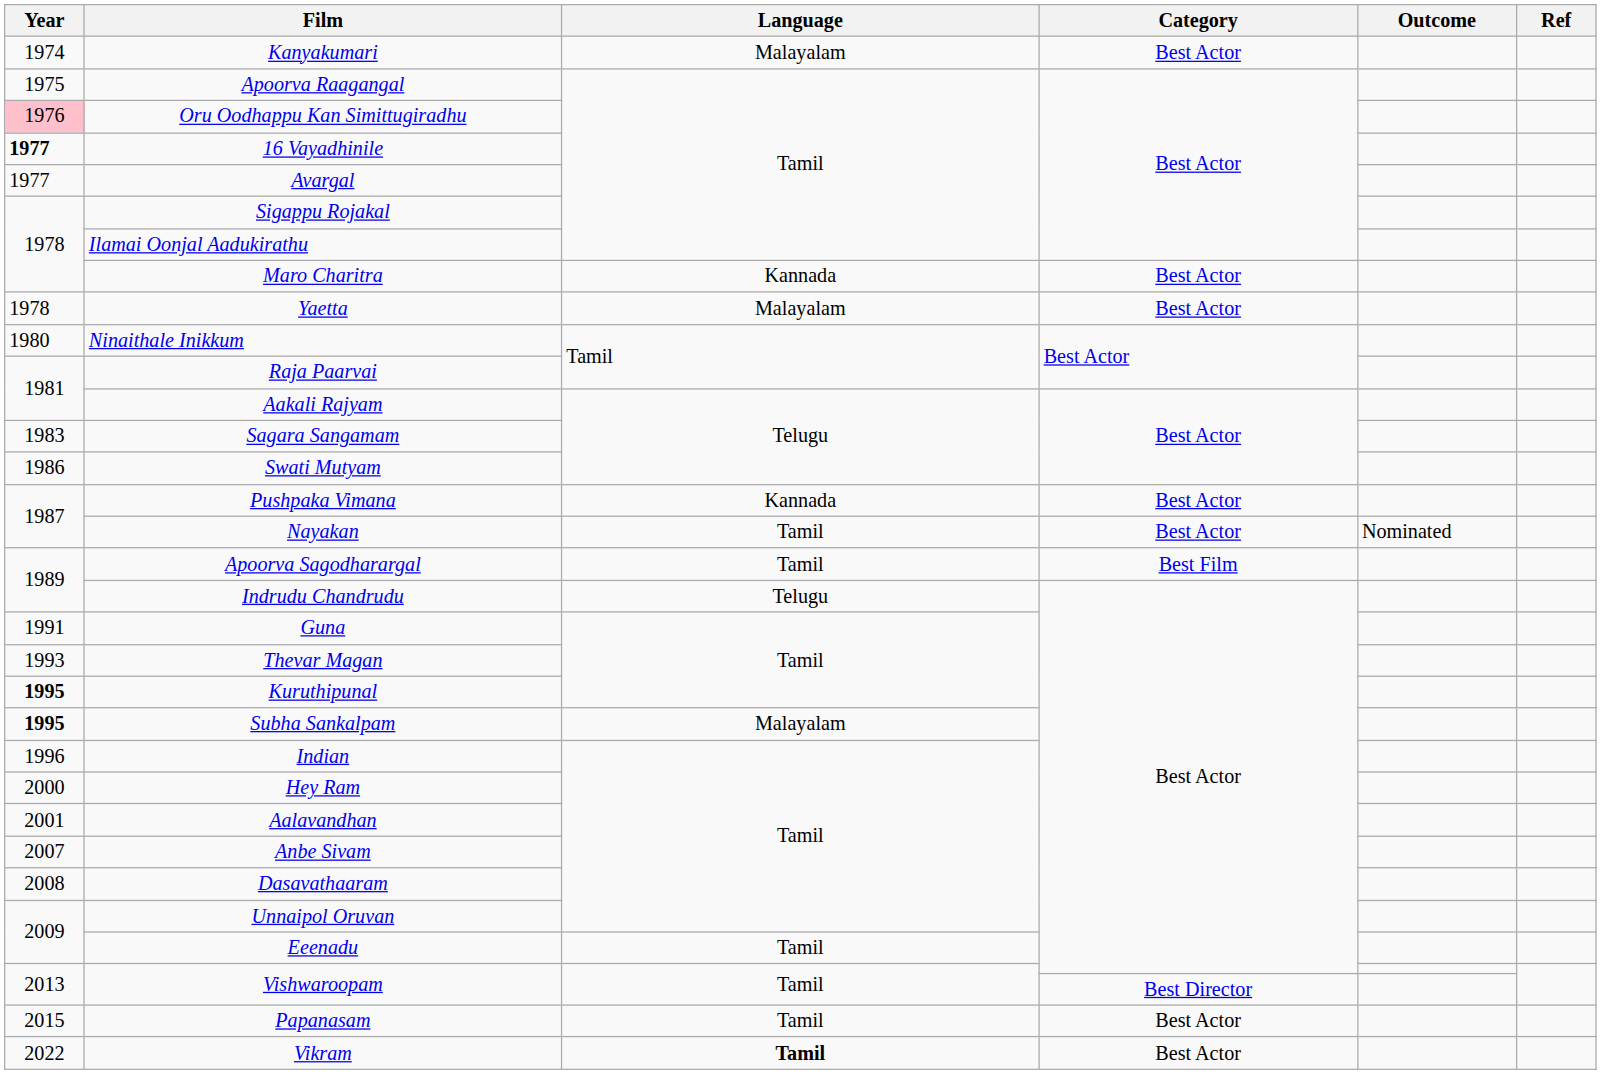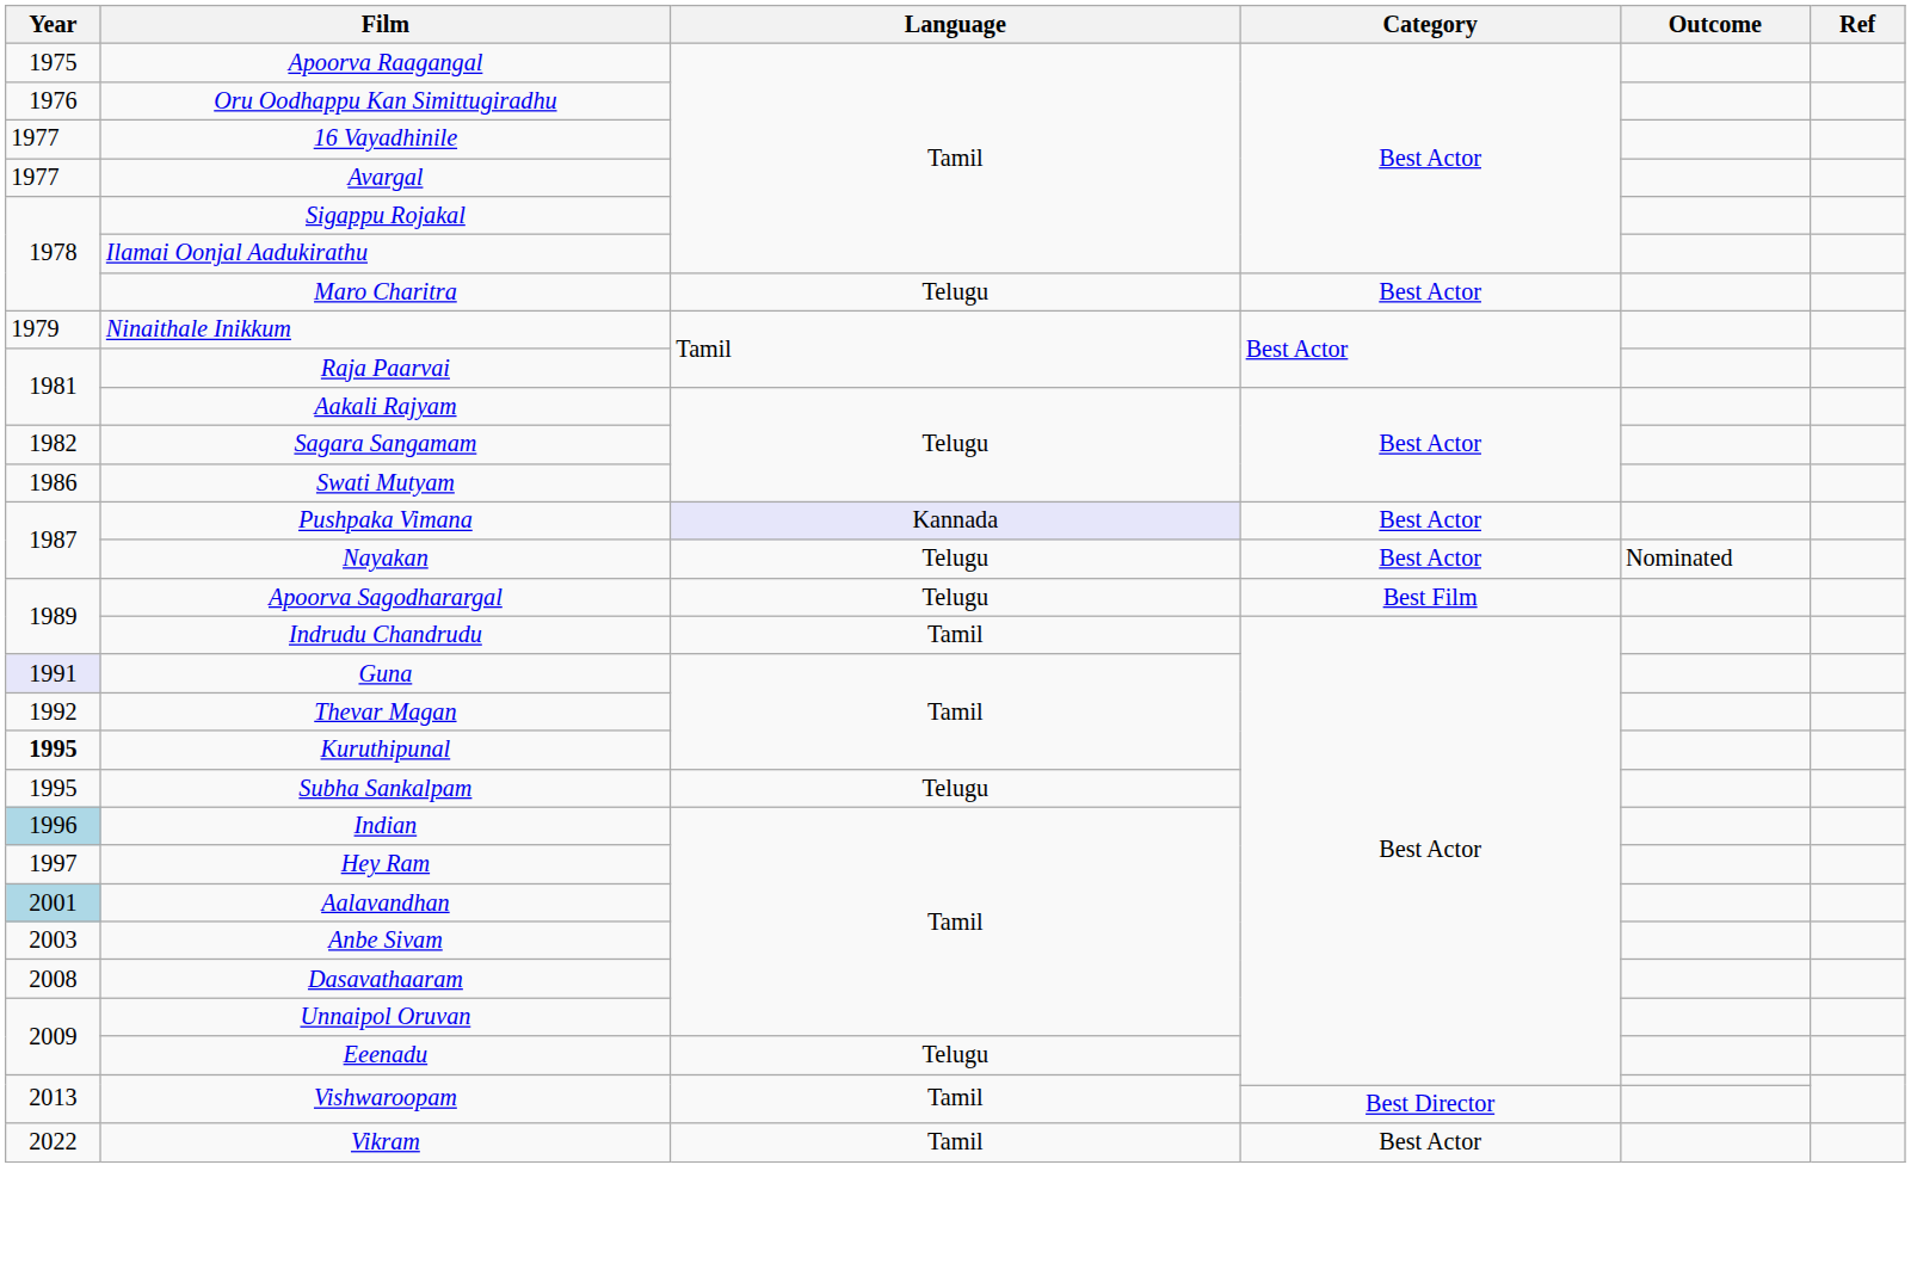 <table class="wikitable" style="width:100%;">
 <tr>
 <th width=5%>Year</th>
 <th style="width:30%;">Film</th>
 <th style="width:30%;">Language</th>
 <th style="width:20%;">Category</th>
 <th style="width:10%;">Outcome</th>
 <th style="width:5%;">Ref</th>
 </tr>
 <tr>
-<td style="text-align:center;">1974</td>
-<td style="text-align:center;"><em><a href='#'>Kanyakumari</a></em></td>
-<td style="text-align:center;">Malayalam</td>
-<td style="text-align:center;"><a href='#'>Best Actor</a></td>
-<td></td>
-<td></td>
-</tr>
-<tr>
 <td style="text-align:center;">1975</td>
 <td style="text-align:center;"><em><a href='#'>Apoorva Raagangal</a></em></td>
 <td rowspan="6" style="text-align:center;">Tamil</td>
 <td rowspan="6" style="text-align:center;"><a href='#'>Best Actor</a></td>
 <td></td>
 <td></td>
 </tr>
 <tr>
-<td style="background: pink; text-align:center;">1976</td>
+<td style="text-align:center;">1976</td>
 <td style="text-align:center;"><em><a href='#'>Oru Oodhappu Kan Simittugiradhu</a></em></td>
 <td></td>
 <td></td>
 </tr>
 <tr>
-<td><strong>1977</strong></td>
+<td>1977</td>
 <td style="text-align:center;"><em><a href='#'>16 Vayadhinile</a></em></td>
 <td></td>
 </tr>
 <tr>
 <td>1977</td>
 <td style="text-align:center;"><em> <a href='#'>Avargal</a> </em></td>
 <td></td>
 <td></td>
 </tr>
 <tr>
 <td rowspan="3" style="text-align:center;">1978</td>
 <td style="text-align:center;"><em><a href='#'>Sigappu Rojakal</a></em></td>
 <td></td>
 </tr>
 <tr>
 <td><em><a href='#'>Ilamai Oonjal Aadukirathu</a> </em></td>
 <td></td>
 <td></td>
 </tr>
 <tr>
 <td style="text-align:center;"><em><a href='#'>Maro Charitra</a></em></td>
-<td style="text-align:center;">Kannada</td>
+<td style="text-align:center;">Telugu</td>
 <td style="text-align:center;"><a href='#'>Best Actor</a></td>
 <td></td>
 <td></td>
 </tr>
 <tr>
-<td>1978</td>
-<td style="text-align:center;"><em><a href='#'>Yaetta</a></em></td>
-<td style="text-align:center;">Malayalam</td>
-<td style="text-align:center;"><a href='#'>Best Actor</a></td>
-<td></td>
-<td></td>
-</tr>
-<tr>
-<td>1980</td>
+<td>1979</td>
 <td><em> <a href='#'>Ninaithale Inikkum</a> </em></td>
 <td rowspan="2">Tamil</td>
 <td rowspan="2"><a href='#'>Best Actor</a></td>
 <td></td>
 </tr>
 <tr>
 <td rowspan="2" style="text-align:center;">1981</td>
 <td style="text-align:center;"><em><a href='#'>Raja Paarvai</a></em></td>
 <td></td>
 <td></td>
 </tr>
 <tr>
 <td style="text-align:center;"><em><a href='#'>Aakali Rajyam</a></em></td>
 <td rowspan="3" style="text-align:center;">Telugu</td>
 <td rowspan="3" style="text-align:center;"><a href='#'>Best Actor</a></td>
 <td></td>
 <td></td>
 </tr>
 <tr>
-<td style="text-align:center;">1983</td>
+<td style="text-align:center;">1982</td>
 <td style="text-align:center;"><em><a href='#'>Sagara Sangamam</a></em></td>
 <td></td>
 <td></td>
 </tr>
 <tr>
 <td style="text-align:center;">1986</td>
 <td style="text-align:center;"><em><a href='#'>Swati Mutyam</a></em></td>
 <td></td>
 <td></td>
 </tr>
 <tr>
 <td rowspan="2" style="text-align:center;">1987</td>
 <td style="text-align:center;"><em><a href='#'>Pushpaka Vimana</a></em></td>
-<td style="text-align:center;">Kannada</td>
+<td style="background: lavender; text-align:center;">Kannada</td>
 <td style="text-align:center;"><a href='#'>Best Actor</a></td>
 <td></td>
 <td></td>
 </tr>
 <tr>
 <td style="text-align:center;"><em><a href='#'>Nayakan</a></em></td>
-<td style="text-align:center;">Tamil</td>
+<td style="text-align:center;">Telugu</td>
 <td style="text-align:center;"><a href='#'>Best Actor</a></td>
 <td>Nominated</td>
 </tr>
 <tr>
 <td rowspan="2" style="text-align:center;">1989</td>
 <td style="text-align:center;"><em><a href='#'>Apoorva Sagodharargal</a></em></td>
-<td style="text-align:center;">Tamil</td>
+<td style="text-align:center;">Telugu</td>
 <td style="text-align:center;"><a href='#'>Best Film</a></td>
 <td></td>
 <td></td>
 </tr>
 <tr>
 <td style="text-align:center;"><em><a href='#'>Indrudu Chandrudu</a></em></td>
-<td style="text-align:center;">Telugu</td>
+<td style="text-align:center;">Tamil</td>
 <td rowspan="13" style="text-align:center;">Best Actor</td>
 <td></td>
 <td></td>
 </tr>
 <tr>
-<td style="text-align:center;">1991</td>
+<td style="background: lavender; text-align:center;">1991</td>
 <td style="text-align:center;"><em><a href='#'>Guna</a></em></td>
 <td rowspan="3" style="text-align:center;">Tamil</td>
 <td></td>
 <td></td>
 </tr>
 <tr>
-<td style="text-align:center;">1993</td>
+<td style="text-align:center;">1992</td>
 <td style="text-align:center;"><em><a href='#'>Thevar Magan</a></em></td>
 <td></td>
 <td></td>
 </tr>
 <tr>
 <td style="text-align:center;"><strong>1995</strong></td>
 <td style="text-align:center;"><em><a href='#'>Kuruthipunal</a></em></td>
 <td></td>
 <td></td>
 </tr>
 <tr>
-<td style="text-align:center;"><strong>1995</strong></td>
+<td style="text-align:center;">1995</td>
 <td style="text-align:center;"><em><a href='#'>Subha Sankalpam</a></em></td>
-<td style="text-align:center;">Malayalam</td>
+<td style="text-align:center;">Telugu</td>
 <td></td>
 <td></td>
 </tr>
 <tr>
-<td style="text-align:center;">1996</td>
+<td style="background: lightblue; text-align:center;">1996</td>
 <td style="text-align:center;"><em><a href='#'>Indian</a></em></td>
 <td rowspan="6" style="text-align:center;">Tamil</td>
 <td></td>
 <td></td>
 </tr>
 <tr>
-<td style="text-align:center;">2000</td>
+<td style="text-align:center;">1997</td>
 <td style="text-align:center;"><em><a href='#'>Hey Ram</a></em></td>
 <td></td>
 <td></td>
 </tr>
 <tr>
-<td style="text-align:center;">2001</td>
+<td style="background: lightblue; text-align:center;">2001</td>
 <td style="text-align:center;"><em><a href='#'>Aalavandhan</a></em></td>
 <td></td>
 <td></td>
 </tr>
 <tr>
-<td style="text-align:center;">2007</td>
+<td style="text-align:center;">2003</td>
 <td style="text-align:center;"><em><a href='#'>Anbe Sivam</a></em></td>
 <td></td>
 <td></td>
 </tr>
 <tr>
 <td style="text-align:center;">2008</td>
 <td style="text-align:center;"><em><a href='#'>Dasavathaaram</a></em></td>
 <td></td>
 <td></td>
 </tr>
 <tr>
 <td rowspan="2" style="text-align:center;">2009</td>
 <td style="text-align:center;"><em><a href='#'>Unnaipol Oruvan</a></em></td>
 <td></td>
 <td></td>
 </tr>
 <tr>
 <td style="text-align:center;"><em><a href='#'>Eeenadu</a></em></td>
-<td style="text-align:center;">Tamil</td>
+<td style="text-align:center;">Telugu</td>
 <td></td>
 <td></td>
 </tr>
 <tr>
 <td rowspan="2" style="text-align:center;">2013</td>
 <td rowspan="2" style="text-align:center;"><em><a href='#'>Vishwaroopam</a></em></td>
 <td rowspan="2" style="text-align:center;">Tamil</td>
 <td></td>
 <td rowspan="2"></td>
 </tr>
 <tr>
 <td style="text-align:center;"><a href='#'>Best Director</a></td>
 <td></td>
 </tr>
 <tr>
-<td style="text-align:center;">2015</td>
-<td style="text-align:center;"><em><a href='#'>Papanasam</a></em></td>
+<td style="text-align:center;">2022</td>
+<td style="text-align:center;"><em><a href='#'>Vikram</a></em></td>
 <td style="text-align:center;">Tamil</td>
 <td style="text-align:center;">Best Actor</td>
 <td></td>
 <td></td>
 </tr>
-<tr>
-<td style="text-align:center;">2022</td>
-<td style="text-align:center;"><em><a href='#'>Vikram</a></em></td>
-<td style="text-align:center;"><strong>Tamil</strong></td>
-<td style="text-align:center;">Best Actor</td>
-<td></td>
-<td></td>
-</tr>
 </table>
